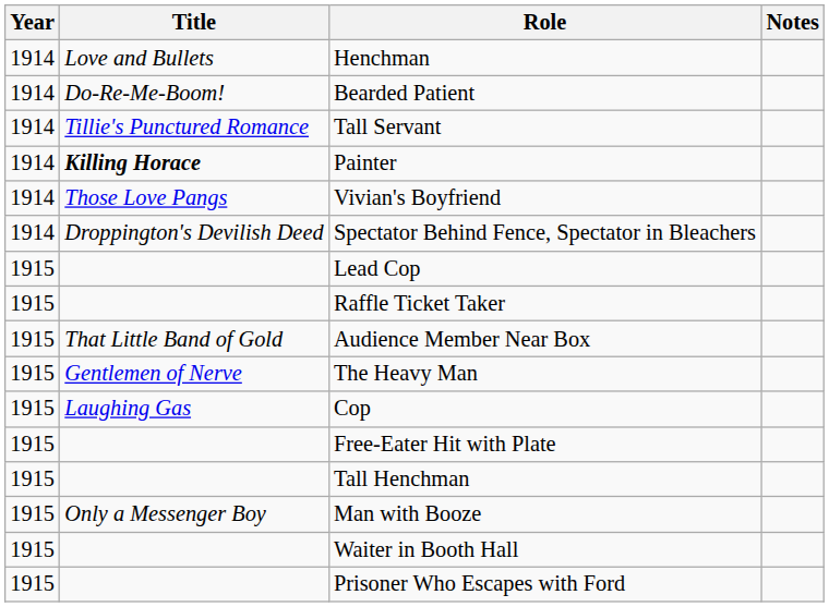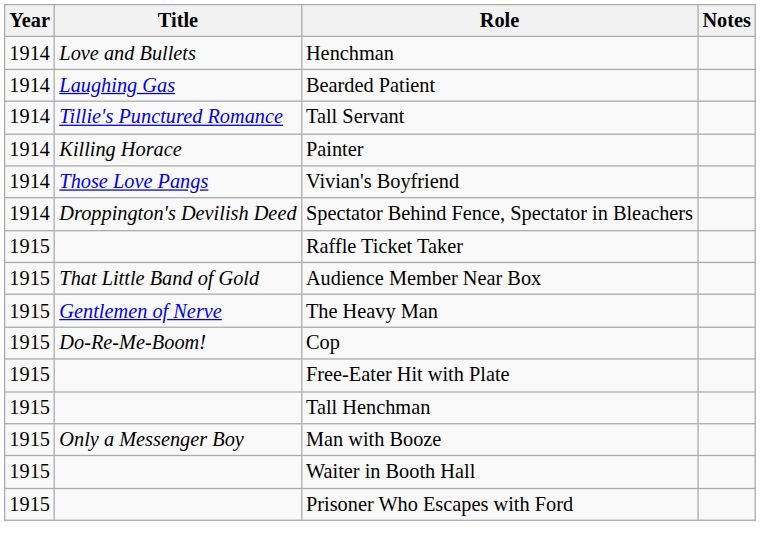 <table class="wikitable sortable">
 <tr>
 <th>Year</th>
 <th>Title</th>
 <th>Role</th>
 <th class="unsortable">Notes</th>
 </tr>
 <tr>
 <td>1914</td>
 <td><em>Love and Bullets</em></td>
 <td>Henchman</td>
 <td></td>
 </tr>
 <tr>
 <td>1914</td>
-<td><em>Do-Re-Me-Boom!</em></td>
+<td><em><a href='#'>Laughing Gas</a></em></td>
 <td>Bearded Patient</td>
 <td></td>
 </tr>
 <tr>
 <td>1914</td>
 <td><em><a href='#'>Tillie's Punctured Romance</a></em></td>
 <td>Tall Servant</td>
 <td></td>
 </tr>
 <tr>
 <td>1914</td>
-<td><strong><em>Killing Horace</em></strong></td>
+<td><em>Killing Horace</em></td>
 <td>Painter</td>
 <td></td>
 </tr>
 <tr>
 <td>1914</td>
 <td><em><a href='#'>Those Love Pangs</a></em></td>
 <td>Vivian's Boyfriend</td>
 <td></td>
 </tr>
 <tr>
 <td>1914</td>
 <td><em>Droppington's Devilish Deed</em></td>
 <td>Spectator Behind Fence, Spectator in Bleachers</td>
-<td></td>
-</tr>
-<tr>
-<td>1915</td>
-<td><em></em></td>
-<td>Lead Cop</td>
 <td></td>
 </tr>
 <tr>
 <td>1915</td>
 <td><em></em></td>
 <td>Raffle Ticket Taker</td>
 <td></td>
 </tr>
 <tr>
 <td>1915</td>
 <td><em>That Little Band of Gold</em></td>
 <td>Audience Member Near Box</td>
 <td></td>
 </tr>
 <tr>
 <td>1915</td>
 <td><em><a href='#'>Gentlemen of Nerve</a></em></td>
 <td>The Heavy Man</td>
 <td></td>
 </tr>
 <tr>
 <td>1915</td>
-<td><em><a href='#'>Laughing Gas</a></em></td>
+<td><em>Do-Re-Me-Boom!</em></td>
 <td>Cop</td>
 <td></td>
 </tr>
 <tr>
 <td>1915</td>
 <td><em></em></td>
 <td>Free-Eater Hit with Plate</td>
 <td></td>
 </tr>
 <tr>
 <td>1915</td>
 <td><em></em></td>
 <td>Tall Henchman</td>
 <td></td>
 </tr>
 <tr>
 <td>1915</td>
 <td><em>Only a Messenger Boy</em></td>
 <td>Man with Booze</td>
 <td></td>
 </tr>
 <tr>
 <td>1915</td>
 <td><em></em></td>
 <td>Waiter in Booth Hall</td>
 <td></td>
 </tr>
 <tr>
 <td>1915</td>
 <td><em></em></td>
 <td>Prisoner Who Escapes with Ford</td>
 <td></td>
 </tr>
 </table>
